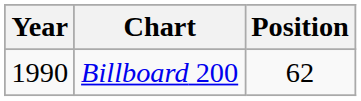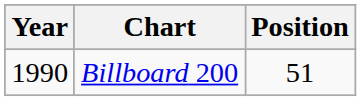 <table class="wikitable">
 <tr>
 <th>Year</th>
 <th>Chart</th>
 <th>Position</th>
 </tr>
 <tr>
 <td>1990</td>
 <td><a href='#'><em>Billboard</em> 200</a></td>
-<td align="center">62</td>
+<td align="center">51</td>
 </tr>
 </table>
